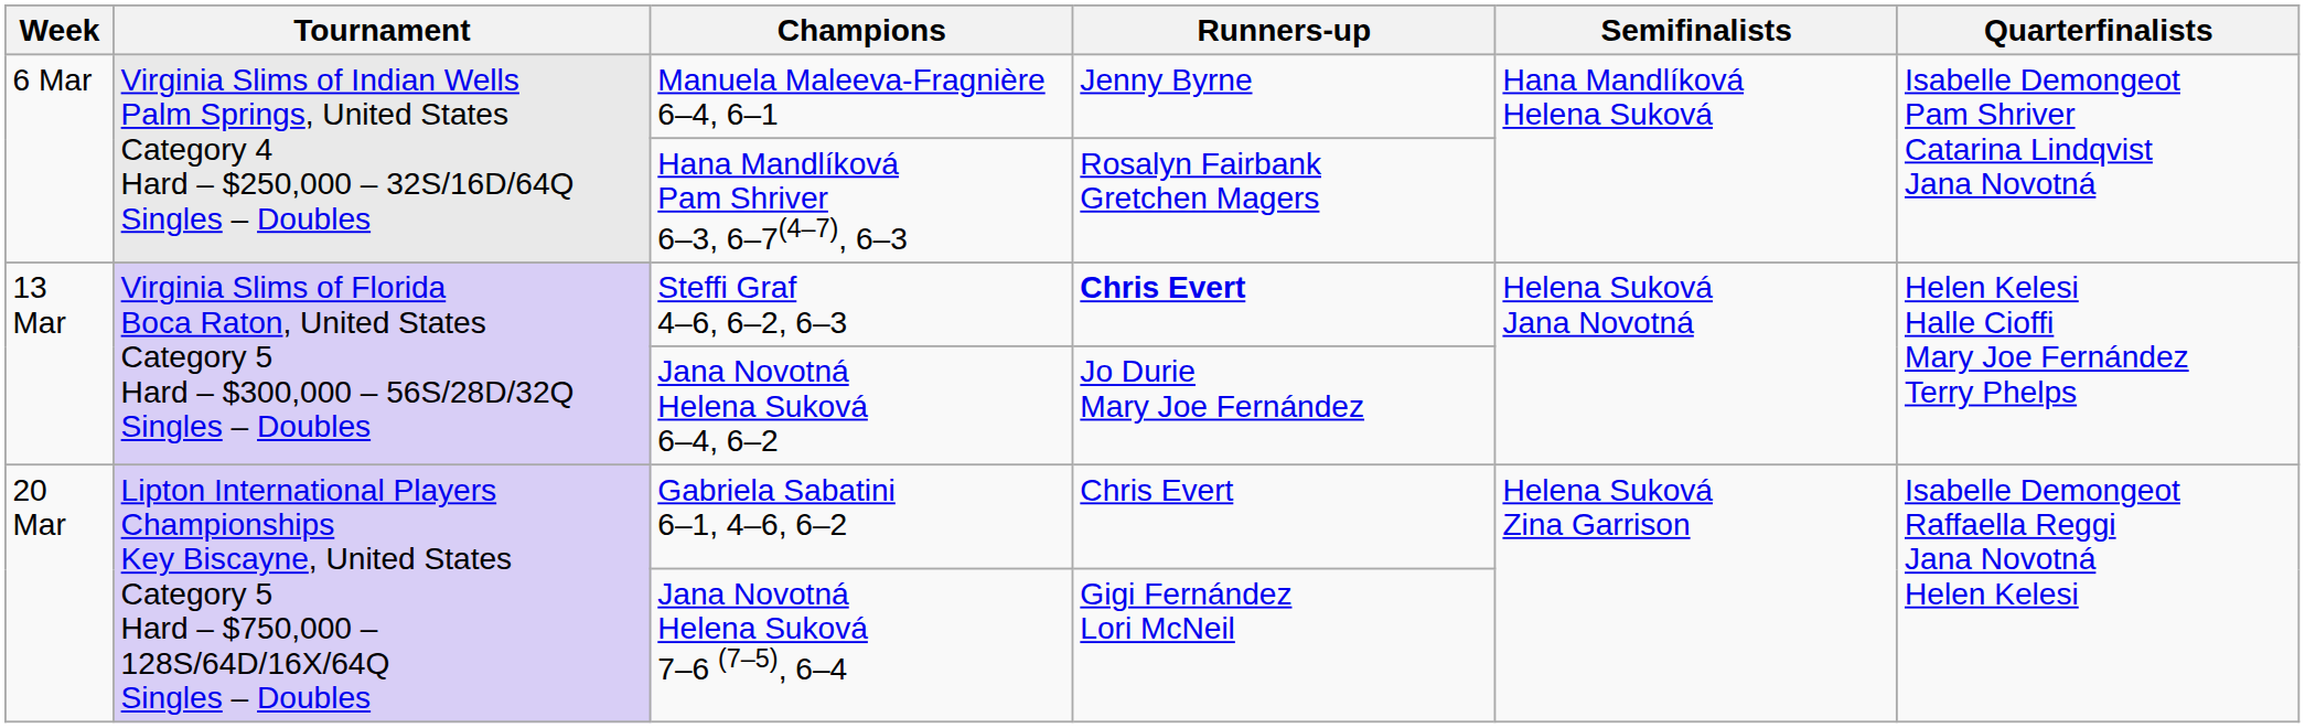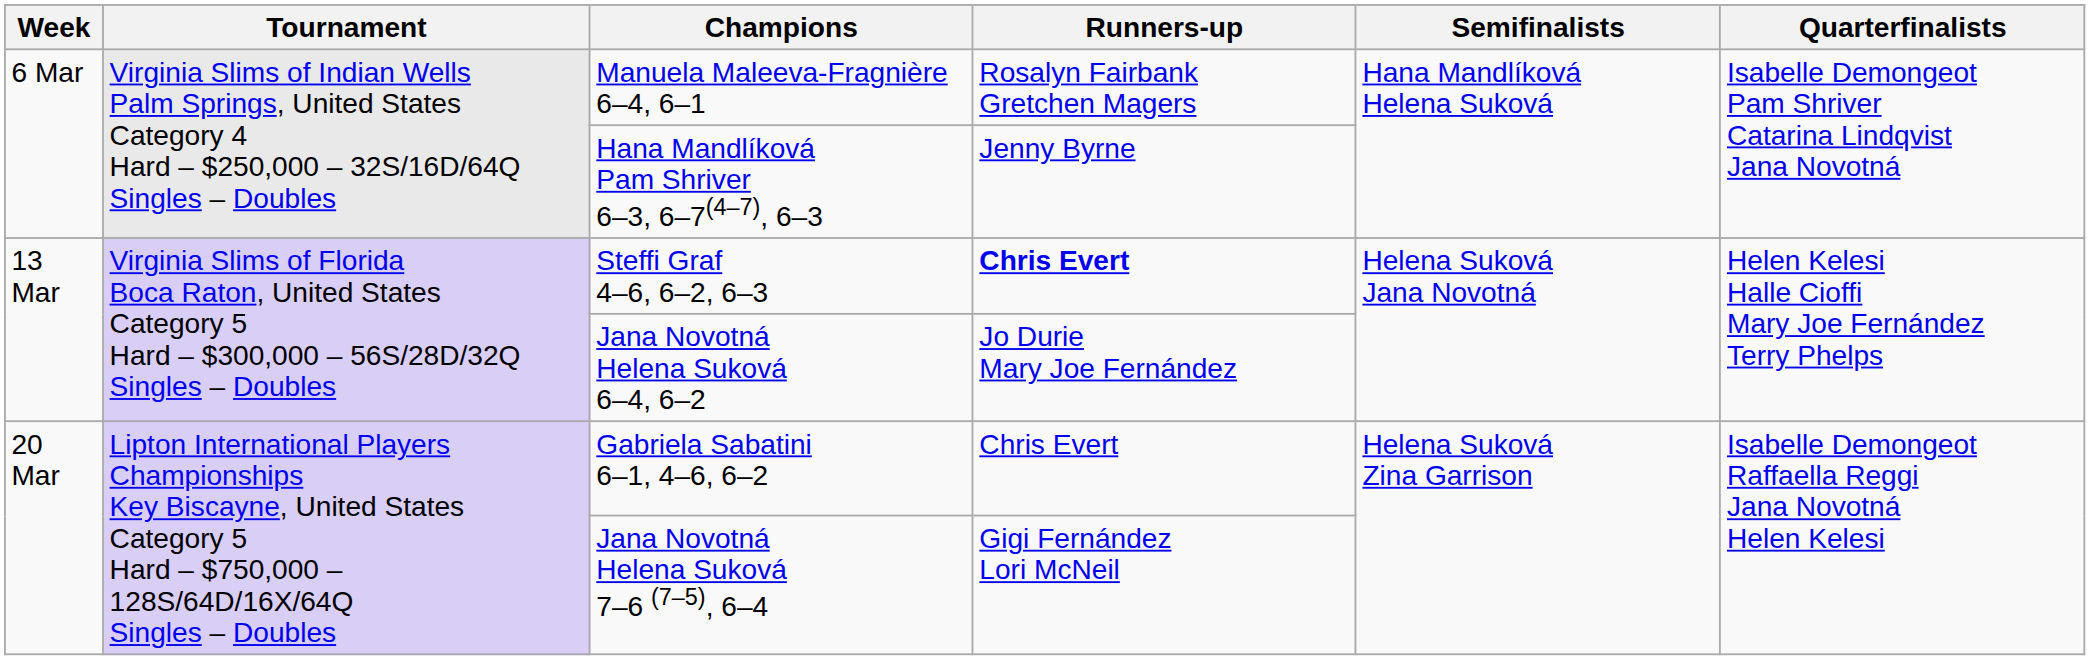 <table class=wikitable style=font-size:95%>
 <tr>
 <th style="width:46px;">Week</th>
 <th style="width:256px;">Tournament</th>
 <th style="width:200px;">Champions</th>
 <th style="width:200px;">Runners-up</th>
 <th style="width:190px;">Semifinalists</th>
 <th style="width:190px;">Quarterfinalists</th>
 </tr>
 <tr valign="top">
 <td rowspan=2>6 Mar</td>
 <td rowspan=2 style="background:#E9E9E9;"><a href='#'>Virginia Slims of Indian Wells</a><br><a href='#'>Palm Springs</a>, United States<br>Category 4  <br>Hard – $250,000 – 32S/16D/64Q <br><a href='#'>Singles</a> – <a href='#'>Doubles</a></td>
 <td> <a href='#'>Manuela Maleeva-Fragnière</a><br>6–4, 6–1</td>
-<td> <a href='#'>Jenny Byrne</a></td>
+<td> <a href='#'>Rosalyn Fairbank</a><br> <a href='#'>Gretchen Magers</a></td>
 <td rowspan=2> <a href='#'>Hana Mandlíková</a><br> <a href='#'>Helena Suková</a></td>
 <td rowspan=2> <a href='#'>Isabelle Demongeot</a><br> <a href='#'>Pam Shriver</a><br> <a href='#'>Catarina Lindqvist</a><br> <a href='#'>Jana Novotná</a></td>
 </tr>
 <tr valign="top">
 <td> <a href='#'>Hana Mandlíková</a><br> <a href='#'>Pam Shriver</a><br>6–3, 6–7<sup>(4–7)</sup>, 6–3</td>
-<td> <a href='#'>Rosalyn Fairbank</a><br> <a href='#'>Gretchen Magers</a></td>
+<td> <a href='#'>Jenny Byrne</a></td>
 </tr>
 <tr valign="top">
 <td rowspan=2>13 Mar</td>
 <td rowspan=2 style="background:#d8cef6;"><a href='#'>Virginia Slims of Florida</a><br> <a href='#'>Boca Raton</a>, United States<br>Category 5  <br>Hard – $300,000 – 56S/28D/32Q <br><a href='#'>Singles</a> – <a href='#'>Doubles</a></td>
 <td> <a href='#'>Steffi Graf</a><br>4–6, 6–2, 6–3</td>
 <td><strong> <a href='#'>Chris Evert</a></strong></td>
 <td rowspan=2> <a href='#'>Helena Suková</a><br> <a href='#'>Jana Novotná</a></td>
 <td rowspan=2> <a href='#'>Helen Kelesi</a><br> <a href='#'>Halle Cioffi</a> <br> <a href='#'>Mary Joe Fernández</a><br> <a href='#'>Terry Phelps</a></td>
 </tr>
 <tr valign="top">
 <td> <a href='#'>Jana Novotná</a><br>  <a href='#'>Helena Suková</a><br>6–4, 6–2</td>
 <td> <a href='#'>Jo Durie</a><br> <a href='#'>Mary Joe Fernández</a></td>
 </tr>
 <tr valign="top">
 <td rowspan=2>20 Mar</td>
 <td rowspan=2 style="background:#d8cef6;"><a href='#'>Lipton International Players Championships</a><br> <a href='#'>Key Biscayne</a>, United States<br>Category 5  <br>Hard – $750,000 – 128S/64D/16X/64Q <br><a href='#'>Singles</a> – <a href='#'>Doubles</a></td>
 <td> <a href='#'>Gabriela Sabatini</a><br>6–1, 4–6, 6–2</td>
 <td> <a href='#'>Chris Evert</a></td>
 <td rowspan=2> <a href='#'>Helena Suková</a><br> <a href='#'>Zina Garrison</a></td>
 <td rowspan=2> <a href='#'>Isabelle Demongeot</a><br> <a href='#'>Raffaella Reggi</a> <br> <a href='#'>Jana Novotná</a><br> <a href='#'>Helen Kelesi</a></td>
 </tr>
 <tr valign="top">
 <td> <a href='#'>Jana Novotná</a><br>  <a href='#'>Helena Suková</a><br>7–6 <sup>(7–5)</sup>, 6–4</td>
 <td> <a href='#'>Gigi Fernández</a><br> <a href='#'>Lori McNeil</a></td>
 </tr>
 </table>
